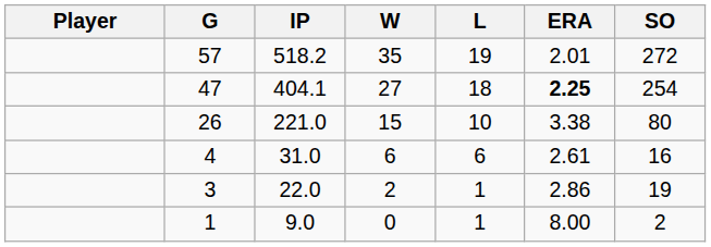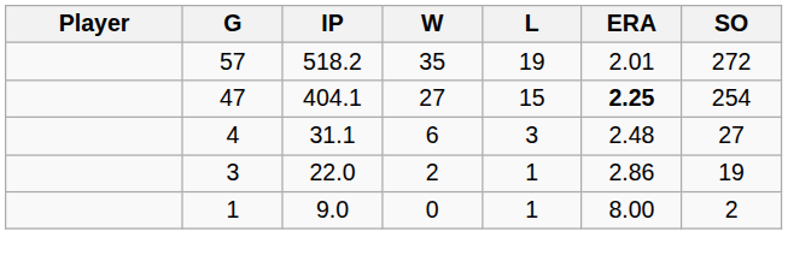 <table class="wikitable sortable">
 <tr>
 <th bgcolor="#DDDDFF" width="16%">Player</th>
 <th bgcolor="#DDDDFF" width="9%">G</th>
 <th bgcolor="#DDDDFF" width="9%">IP</th>
 <th bgcolor="#DDDDFF" width="9%">W</th>
 <th bgcolor="#DDDDFF" width="9%">L</th>
 <th bgcolor="#DDDDFF" width="9%">ERA</th>
 <th bgcolor="#DDDDFF" width="9%">SO</th>
 </tr>
 <tr align="center">
 <td></td>
 <td>57</td>
 <td>518.2</td>
 <td>35</td>
 <td>19</td>
 <td>2.01</td>
 <td>272</td>
 </tr>
 <tr align="center">
 <td></td>
 <td>47</td>
 <td>404.1</td>
 <td>27</td>
-<td>18</td>
+<td>15</td>
 <td><strong>2.25</strong></td>
 <td>254</td>
 </tr>
 <tr align="center">
 <td></td>
-<td>26</td>
-<td>221.0</td>
-<td>15</td>
-<td>10</td>
-<td>3.38</td>
-<td>80</td>
-</tr>
-<tr align="center">
-<td></td>
 <td>4</td>
-<td>31.0</td>
+<td>31.1</td>
 <td>6</td>
-<td>6</td>
-<td>2.61</td>
-<td>16</td>
+<td>3</td>
+<td>2.48</td>
+<td>27</td>
 </tr>
 <tr align="center">
 <td></td>
 <td>3</td>
 <td>22.0</td>
 <td>2</td>
 <td>1</td>
 <td>2.86</td>
 <td>19</td>
 </tr>
 <tr align="center">
 <td></td>
 <td>1</td>
 <td>9.0</td>
 <td>0</td>
 <td>1</td>
 <td>8.00</td>
 <td>2</td>
 </tr>
 </table>
